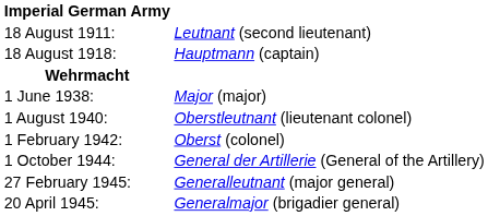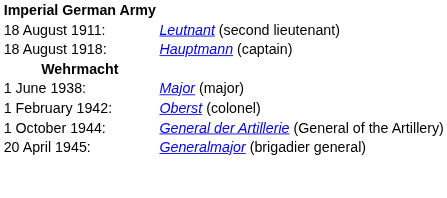 <table>
 <tr>
 <th>Imperial German Army</th>
 </tr>
 <tr>
 <td>18 August 1911:</td>
 <td><em><a href='#'>Leutnant</a></em> (second lieutenant)</td>
 </tr>
 <tr>
 <td>18 August 1918:</td>
 <td><em><a href='#'>Hauptmann</a></em> (captain)</td>
 </tr>
 <tr>
 <th>Wehrmacht</th>
 </tr>
 <tr>
 <td>1 June 1938:</td>
 <td><em><a href='#'>Major</a></em> (major)</td>
 </tr>
 <tr>
-<td>1 August 1940:</td>
-<td><em><a href='#'>Oberstleutnant</a></em> (lieutenant colonel)</td>
-</tr>
-<tr>
 <td>1 February 1942:</td>
 <td><em><a href='#'>Oberst</a></em> (colonel)</td>
 </tr>
 <tr>
 <td>1 October 1944:</td>
 <td><em><a href='#'>General der Artillerie</a></em> (General of the Artillery)</td>
 </tr>
 <tr>
-<td>27 February 1945:</td>
-<td><em><a href='#'>Generalleutnant</a></em> (major general)</td>
-</tr>
-<tr>
 <td>20 April 1945:</td>
 <td><em><a href='#'>Generalmajor</a></em> (brigadier general)</td>
 </tr>
 </table>
